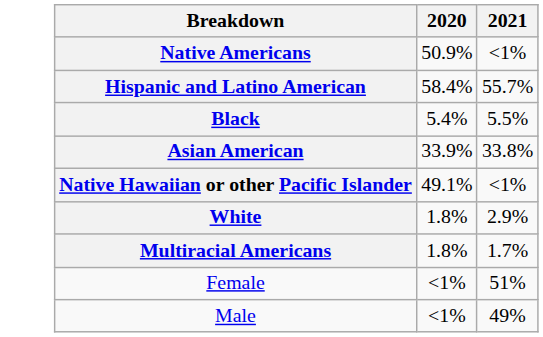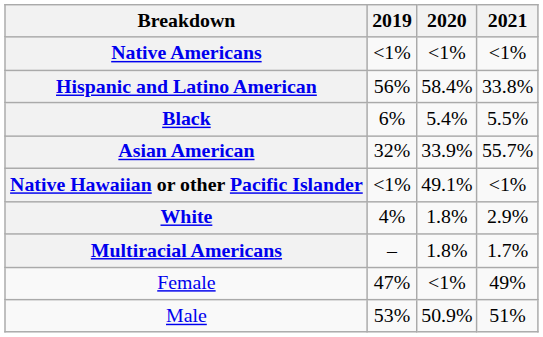 <table class="wikitable" style="text-align:center; float:right; font-size:85%; margin-left:2em; margin:auto;">
 <tr>
 <th><strong>Breakdown</strong></th>
+<th><strong>2019</strong></th>
 <th><strong>2020</strong></th>
 <th><strong>2021</strong></th>
 </tr>
 <tr>
 <th><a href='#'>Native Americans</a></th>
-<td>50.9%</td>
+<td><1%</td>
+<td><1%</td>
 <td><1%</td>
 </tr>
 <tr>
 <th><a href='#'>Hispanic and Latino American</a></th>
+<td>56%</td>
 <td>58.4%</td>
-<td>55.7%</td>
+<td>33.8%</td>
 </tr>
 <tr>
 <th><a href='#'>Black</a></th>
+<td>6%</td>
 <td>5.4%</td>
 <td>5.5%</td>
 </tr>
 <tr>
 <th><a href='#'>Asian American</a></th>
+<td>32%</td>
 <td>33.9%</td>
-<td>33.8%</td>
+<td>55.7%</td>
 </tr>
 <tr>
 <th><a href='#'>Native Hawaiian</a> or other <a href='#'>Pacific Islander</a></th>
+<td><1%</td>
 <td>49.1%</td>
 <td><1%</td>
 </tr>
 <tr>
 <th><a href='#'>White</a></th>
+<td>4%</td>
 <td>1.8%</td>
 <td>2.9%</td>
 </tr>
 <tr>
 <th><a href='#'>Multiracial Americans</a></th>
+<td>–</td>
 <td>1.8%</td>
 <td>1.7%</td>
 </tr>
 <tr>
 <td><a href='#'>Female</a></td>
+<td>47%</td>
 <td><1%</td>
-<td>51%</td>
+<td>49%</td>
 </tr>
 <tr>
 <td><a href='#'>Male</a></td>
-<td><1%</td>
-<td>49%</td>
+<td>53%</td>
+<td>50.9%</td>
+<td>51%</td>
 </tr>
 </table>
